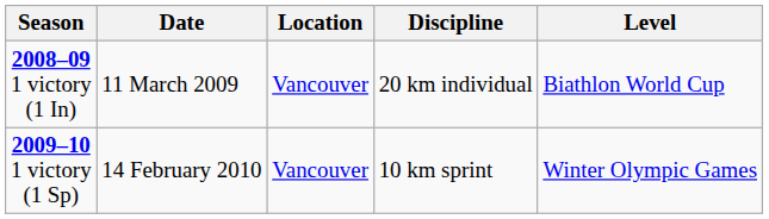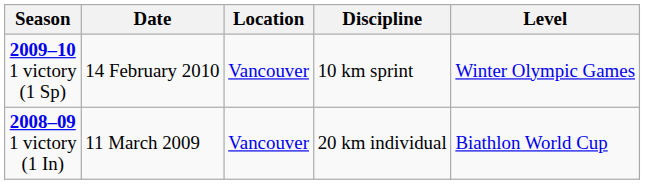 <table class="wikitable">
 <tr>
 <th>Season</th>
 <th>Date</th>
 <th>Location</th>
 <th>Discipline</th>
 <th>Level</th>
 </tr>
 <tr>
+<td rowspan="1" style="text-align:center;"><strong><a href='#'>2009–10</a></strong> <br> 1 victory <br> (1 Sp)</td>
+<td>14 February 2010</td>
+<td> <a href='#'>Vancouver</a></td>
+<td>10 km sprint</td>
+<td><a href='#'>Winter Olympic Games</a></td>
+</tr>
+<tr>
 <td rowspan="1" style="text-align:center;"><strong><a href='#'>2008–09</a></strong> <br> 1 victory <br> (1 In)</td>
 <td>11 March 2009</td>
 <td> <a href='#'>Vancouver</a></td>
 <td>20 km individual</td>
 <td><a href='#'>Biathlon World Cup</a></td>
 </tr>
-<tr>
-<td rowspan="1" style="text-align:center;"><strong><a href='#'>2009–10</a></strong> <br> 1 victory <br> (1 Sp)</td>
-<td>14 February 2010</td>
-<td> <a href='#'>Vancouver</a></td>
-<td>10 km sprint</td>
-<td><a href='#'>Winter Olympic Games</a></td>
-</tr>
 </table>
